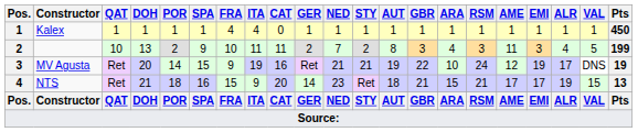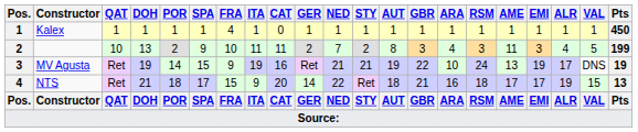 <table class="wikitable" style="font-size:85%; text-align:center;">
 <tr>
 <th>Pos.</th>
 <th>Constructor</th>
 <th><a href='#'>QAT</a><br></th>
 <th><a href='#'>DOH</a><br></th>
 <th><a href='#'>POR</a><br></th>
 <th><a href='#'>SPA</a><br></th>
 <th><a href='#'>FRA</a><br></th>
 <th><a href='#'>ITA</a><br></th>
 <th><a href='#'>CAT</a><br></th>
 <th><a href='#'>GER</a><br></th>
 <th><a href='#'>NED</a><br></th>
 <th><a href='#'>STY</a><br></th>
 <th><a href='#'>AUT</a><br></th>
 <th><a href='#'>GBR</a><br></th>
 <th><a href='#'>ARA</a><br></th>
 <th><a href='#'>RSM</a><br></th>
 <th><a href='#'>AME</a><br></th>
 <th><a href='#'>EMI</a><br></th>
 <th><a href='#'>ALR</a><br></th>
 <th><a href='#'>VAL</a><br></th>
 <th>Pts</th>
 </tr>
 <tr>
 <th>1</th>
 <td align=left> <a href='#'>Kalex</a></td>
 <td style="background:#ffffbf;">1</td>
 <td style="background:#ffffbf;">1</td>
 <td style="background:#ffffbf;">1</td>
 <td style="background:#ffffbf;">1</td>
 <td style="background:#ffffbf;">4</td>
-<td style="background:#ffffbf;">4</td>
+<td style="background:#ffffbf;">1</td>
 <td style="background:#ffffbf;">0</td>
 <td style="background:#ffffbf;">1</td>
 <td style="background:#ffffbf;">1</td>
 <td style="background:#ffffbf;">1</td>
 <td style="background:#ffffbf;">1</td>
 <td style="background:#ffffbf;">1</td>
 <td style="background:#ffffbf;">1</td>
 <td style="background:#ffffbf;">1</td>
 <td style="background:#ffffbf;">1</td>
 <td style="background:#ffffbf;">1</td>
 <td style="background:#ffffbf;">1</td>
 <td style="background:#ffffbf;">1</td>
 <th>450</th>
 </tr>
 <tr>
 <th>2</th>
 <td align=left></td>
 <td style="background:#dfffdf;">10</td>
 <td style="background:#dfffdf;">13</td>
 <td style="background:#dfdfdf;">2</td>
 <td style="background:#dfffdf;">9</td>
 <td style="background:#dfffdf;">10</td>
 <td style="background:#dfffdf;">11</td>
 <td style="background:#dfffdf;">11</td>
 <td style="background:#dfdfdf;">2</td>
 <td style="background:#dfffdf;">7</td>
 <td style="background:#dfdfdf;">2</td>
 <td style="background:#dfffdf;">8</td>
 <td style="background:#ffdf9f;">3</td>
 <td style="background:#dfffdf;">4</td>
 <td style="background:#ffdf9f;">3</td>
 <td style="background:#dfffdf;">11</td>
 <td style="background:#ffdf9f;">3</td>
 <td style="background:#dfffdf;">4</td>
 <td style="background:#dfffdf;">5</td>
 <th>199</th>
 </tr>
 <tr>
 <th>3</th>
 <td align=left> <a href='#'>MV Agusta</a></td>
 <td style="background:#efcfff;">Ret</td>
-<td style="background:#cfcfff;">20</td>
+<td style="background:#cfcfff;">19</td>
 <td style="background:#dfffdf;">14</td>
 <td style="background:#dfffdf;">15</td>
 <td style="background:#dfffdf;">9</td>
 <td style="background:#cfcfff;">19</td>
 <td style="background:#cfcfff;">16</td>
 <td style="background:#efcfff;">Ret</td>
 <td style="background:#cfcfff;">21</td>
 <td style="background:#cfcfff;">21</td>
 <td style="background:#cfcfff;">19</td>
 <td style="background:#cfcfff;">22</td>
 <td style="background:#dfffdf;">10</td>
 <td style="background:#cfcfff;">24</td>
-<td style="background:#dfffdf;">12</td>
+<td style="background:#dfffdf;">13</td>
 <td style="background:#cfcfff;">19</td>
 <td style="background:#cfcfff;">17</td>
 <td style="background:#ffffff;">DNS</td>
 <th>19</th>
 </tr>
 <tr>
 <th>4</th>
 <td align=left> <a href='#'>NTS</a></td>
 <td style="background:#efcfff;">Ret</td>
 <td style="background:#cfcfff;">21</td>
 <td style="background:#cfcfff;">18</td>
-<td style="background:#cfcfff;">16</td>
+<td style="background:#cfcfff;">17</td>
 <td style="background:#dfffdf;">15</td>
 <td style="background:#dfffdf;">9</td>
 <td style="background:#cfcfff;">20</td>
 <td style="background:#dfffdf;">14</td>
-<td style="background:#cfcfff;">23</td>
+<td style="background:#cfcfff;">22</td>
 <td style="background:#efcfff;">Ret</td>
 <td style="background:#cfcfff;">18</td>
 <td style="background:#cfcfff;">21</td>
-<td style="background:#cfcfff;">15</td>
-<td style="background:#cfcfff;">21</td>
+<td style="background:#cfcfff;">16</td>
+<td style="background:#cfcfff;">18</td>
 <td style="background:#cfcfff;">17</td>
 <td style="background:#cfcfff;">17</td>
 <td style="background:#cfcfff;">19</td>
 <td style="background:#dfffdf;">15</td>
 <th>13</th>
 </tr>
 <tr>
 <th>Pos.</th>
 <th>Constructor</th>
 <th><a href='#'>QAT</a><br></th>
 <th><a href='#'>DOH</a><br></th>
 <th><a href='#'>POR</a><br></th>
 <th><a href='#'>SPA</a><br></th>
 <th><a href='#'>FRA</a><br></th>
 <th><a href='#'>ITA</a><br></th>
 <th><a href='#'>CAT</a><br></th>
 <th><a href='#'>GER</a><br></th>
 <th><a href='#'>NED</a><br></th>
 <th><a href='#'>STY</a><br></th>
 <th><a href='#'>AUT</a><br></th>
 <th><a href='#'>GBR</a><br></th>
 <th><a href='#'>ARA</a><br></th>
 <th><a href='#'>RSM</a><br></th>
 <th><a href='#'>AME</a><br></th>
 <th><a href='#'>EMI</a><br></th>
 <th><a href='#'>ALR</a><br></th>
 <th><a href='#'>VAL</a><br></th>
 <th>Pts</th>
 </tr>
 <tr>
 <td colspan="22" style="background-color:#EAECF0;text-align:center"><strong>Source:</strong></td>
 </tr>
 </table>
